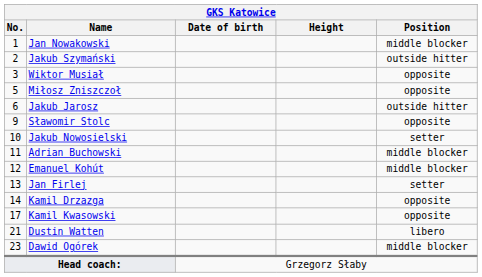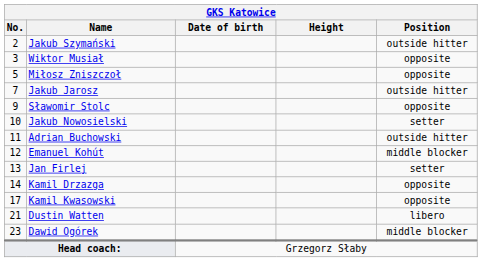 <table class="wikitable collapsible collapsed" style="font-size:100%; text-align:center">
 <tr>
 <th colspan=5 style="width:30em"><a href='#'>GKS Katowice</a></th>
 </tr>
 <tr>
 <th>No.</th>
 <th style="width:15em">Name</th>
 <th style="width:10em">Date of birth</th>
 <th style="width:10em">Height</th>
 <th style="width:10em">Position</th>
-</tr>
-<tr>
-<td>1</td>
-<td align=left> <a href='#'>Jan Nowakowski</a></td>
-<td align=right></td>
-<td></td>
-<td>middle blocker</td>
 </tr>
 <tr>
 <td>2</td>
 <td align=left> <a href='#'>Jakub Szymański</a></td>
 <td align=right></td>
 <td></td>
 <td>outside hitter</td>
 </tr>
 <tr>
 <td>3</td>
 <td align=left> <a href='#'>Wiktor Musiał</a></td>
 <td align=right></td>
 <td></td>
 <td>opposite</td>
 </tr>
 <tr>
 <td>5</td>
 <td align=left> <a href='#'>Miłosz Zniszczoł</a></td>
 <td align=right></td>
 <td></td>
 <td>opposite</td>
 </tr>
 <tr>
-<td>6</td>
+<td>7</td>
 <td align=left> <a href='#'>Jakub Jarosz</a></td>
 <td align=right></td>
 <td></td>
 <td>outside hitter</td>
 </tr>
 <tr>
 <td>9</td>
 <td align=left> <a href='#'>Sławomir Stolc</a></td>
 <td align=right></td>
 <td></td>
 <td>opposite</td>
 </tr>
 <tr>
 <td>10</td>
 <td align=left> <a href='#'>Jakub Nowosielski</a></td>
 <td align=right></td>
 <td></td>
 <td>setter</td>
 </tr>
 <tr>
 <td>11</td>
 <td align=left> <a href='#'>Adrian Buchowski</a></td>
 <td align=right></td>
 <td></td>
-<td>middle blocker</td>
+<td>outside hitter</td>
 </tr>
 <tr>
 <td>12</td>
 <td align=left> <a href='#'>Emanuel Kohút</a></td>
 <td align=right></td>
 <td></td>
 <td>middle blocker</td>
 </tr>
 <tr>
 <td>13</td>
 <td align=left> <a href='#'>Jan Firlej</a></td>
 <td align=right></td>
 <td></td>
 <td>setter</td>
 </tr>
 <tr>
 <td>14</td>
 <td align=left> <a href='#'>Kamil Drzazga</a></td>
 <td align=right></td>
 <td></td>
 <td>opposite</td>
 </tr>
 <tr>
 <td>17</td>
 <td align=left> <a href='#'>Kamil Kwasowski</a></td>
 <td align=right></td>
 <td></td>
 <td>opposite</td>
 </tr>
 <tr>
 <td>21</td>
 <td align=left> <a href='#'>Dustin Watten</a></td>
 <td align=right></td>
 <td></td>
 <td>libero</td>
 </tr>
 <tr>
 <td>23</td>
 <td align=left> <a href='#'>Dawid Ogórek</a></td>
 <td align=right></td>
 <td></td>
 <td>middle blocker</td>
 </tr>
 <tr style="border-top: 3px solid grey">
 <td colspan=2 style="background:#EAECF0"><strong>Head coach:</strong></td>
 <td colspan=3> Grzegorz Słaby</td>
 </tr>
 </table>
